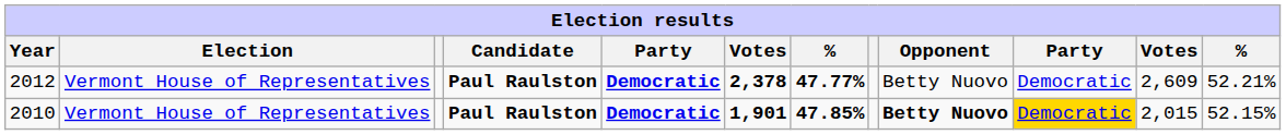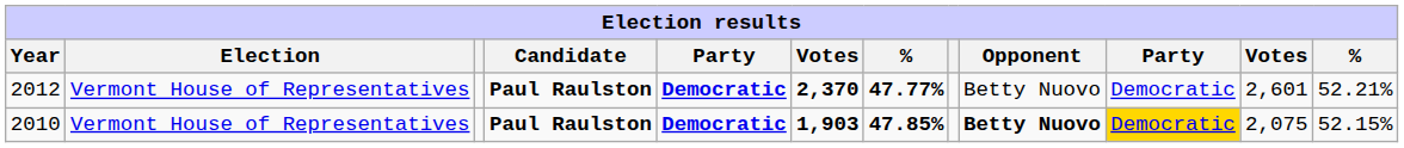 <table class="wikitable collapsible">
 <tr>
 <th colspan=24 style="background: #ccccff;">Election results</th>
 </tr>
 <tr>
 <th>Year</th>
 <th>Election</th>
 <th></th>
 <th>Candidate</th>
 <th>Party</th>
 <th>Votes</th>
 <th>%</th>
 <th></th>
 <th>Opponent</th>
 <th>Party</th>
 <th>Votes</th>
 <th>%</th>
 </tr>
 <tr>
 <td>2012</td>
 <td><a href='#'>Vermont House of Representatives</a></td>
 <td></td>
 <td><strong>Paul Raulston</strong></td>
 <td><strong><a href='#'>Democratic</a></strong></td>
-<td><strong>2,378</strong></td>
+<td><strong>2,370</strong></td>
 <td><strong>47.77%</strong></td>
 <td></td>
 <td>Betty Nuovo</td>
 <td><a href='#'>Democratic</a></td>
-<td>2,609</td>
+<td>2,601</td>
 <td>52.21%</td>
 </tr>
 <tr>
 <td>2010</td>
 <td><a href='#'>Vermont House of Representatives</a></td>
 <td></td>
 <td><strong>Paul Raulston</strong></td>
 <td><strong><a href='#'>Democratic</a></strong></td>
-<td><strong>1,901</strong></td>
+<td><strong>1,903</strong></td>
 <td><strong>47.85%</strong></td>
 <td></td>
 <td><strong>Betty Nuovo</strong></td>
 <td style="background: gold;"><a href='#'>Democratic</a></td>
-<td>2,015</td>
+<td>2,075</td>
 <td>52.15%</td>
 </tr>
 </table>
